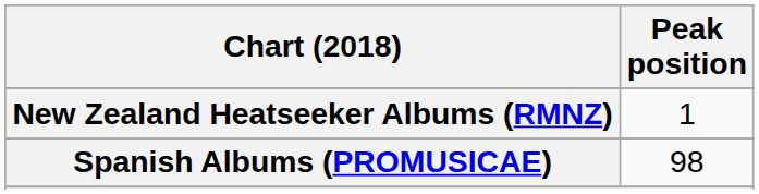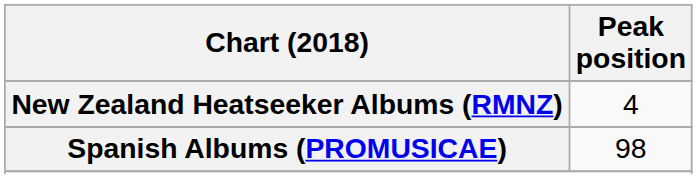 <table class="wikitable sortable plainrowheaders" style="text-align:center">
 <tr>
 <th scope="col">Chart (2018)</th>
 <th scope="col">Peak<br> position</th>
 </tr>
 <tr>
 </tr>
 <tr>
 </tr>
 <tr>
 </tr>
 <tr>
 <th scope="row">New Zealand Heatseeker Albums (<a href='#'>RMNZ</a>)</th>
-<td>1</td>
+<td>4</td>
 </tr>
 <tr>
 </tr>
 <tr>
 <th scope="row">Spanish Albums (<a href='#'>PROMUSICAE</a>)</th>
 <td>98</td>
 </tr>
 <tr>
 </tr>
 <tr>
 </tr>
 <tr>
 </tr>
 <tr>
 </tr>
 <tr>
 </tr>
 </table>
